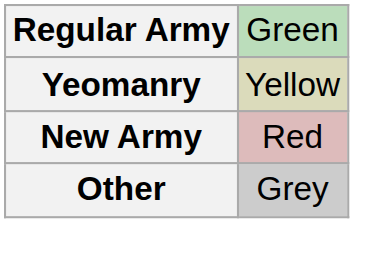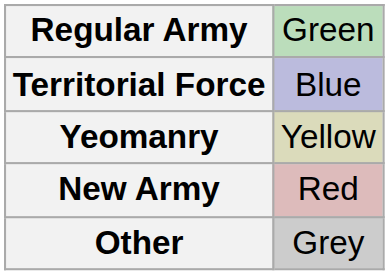 <table class= "wikitable floatright">
 <tr>
 <th>Regular Army</th>
 <td align=center bgcolor=#bbddbb>Green</td>
+</tr>
+<tr>
+<th>Territorial Force</th>
+<td align=center bgcolor=#bbbbdd>Blue</td>
 </tr>
 <tr>
 <th>Yeomanry</th>
 <td align=center bgcolor=#dbdbbb>Yellow</td>
 </tr>
 <tr>
 <th>New Army</th>
 <td align=center bgcolor=#ddbbbb>Red</td>
 </tr>
 <tr>
 <th>Other</th>
 <td align=center bgcolor=#cccccc>Grey</td>
 </tr>
 </table>
